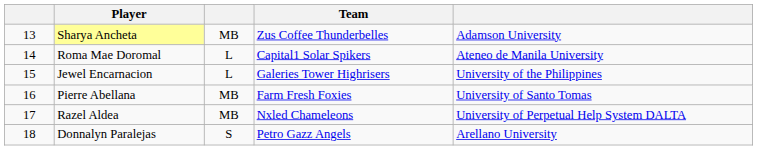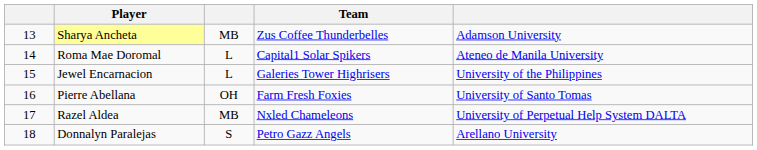 <table class="wikitable plainrowheaders" style="text-align:left" width="75%">
 <tr>
 <th scope="col" style="width:5%"></th>
 <th scope="col" style="width:15%">Player</th>
 <th scope="col" style="width:5%"></th>
 <th scope="col" style="width:20%">Team</th>
 <th scope="col" style="width:30%"></th>
 </tr>
 <tr>
 <td style="text-align:center">13</td>
 <td style="background:#ff9">Sharya Ancheta</td>
 <td style="text-align:center">MB</td>
 <td><a href='#'>Zus Coffee Thunderbelles</a></td>
 <td><a href='#'>Adamson University</a></td>
 </tr>
 <tr>
 <td style="text-align:center">14</td>
 <td>Roma Mae Doromal</td>
 <td style="text-align:center">L</td>
 <td><a href='#'>Capital1 Solar Spikers</a></td>
 <td><a href='#'>Ateneo de Manila University</a></td>
 </tr>
 <tr>
 <td style="text-align:center">15</td>
 <td>Jewel Encarnacion</td>
 <td style="text-align:center">L</td>
 <td><a href='#'>Galeries Tower Highrisers</a></td>
 <td><a href='#'>University of the Philippines</a></td>
 </tr>
 <tr>
 <td style="text-align:center">16</td>
 <td>Pierre Abellana</td>
-<td style="text-align:center">MB</td>
+<td style="text-align:center">OH</td>
 <td><a href='#'>Farm Fresh Foxies</a></td>
 <td><a href='#'>University of Santo Tomas</a></td>
 </tr>
 <tr>
 <td style="text-align:center">17</td>
 <td>Razel Aldea</td>
 <td style="text-align:center">MB</td>
 <td><a href='#'>Nxled Chameleons</a></td>
 <td><a href='#'>University of Perpetual Help System DALTA</a></td>
 </tr>
 <tr>
 <td style="text-align:center">18</td>
 <td>Donnalyn Paralejas</td>
 <td style="text-align:center">S</td>
 <td><a href='#'>Petro Gazz Angels</a></td>
 <td><a href='#'>Arellano University</a></td>
 </tr>
 </table>
